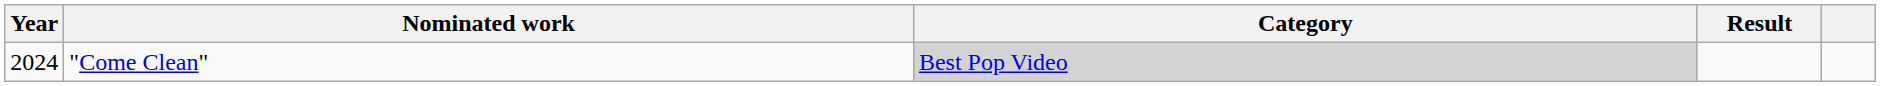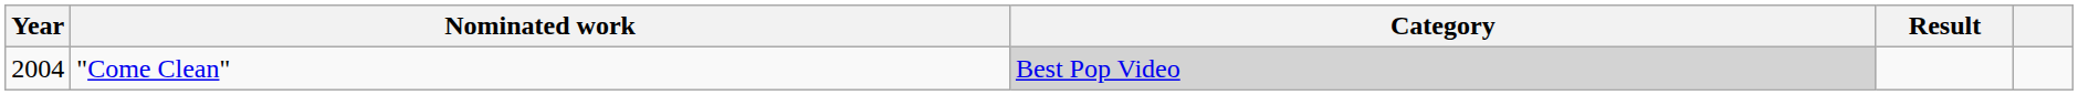 <table class="wikitable sortable">
 <tr>
 <th scope="col" style="width:1em;">Year</th>
 <th scope="col" style="width:39em;">Nominated work</th>
 <th scope="col" style="width:36em;">Category</th>
 <th scope="col" style="width:5em;">Result</th>
 <th scope="col" style="width:2em;" class="unsortable"></th>
 </tr>
 <tr>
-<td>2024</td>
+<td>2004</td>
 <td>"<a href='#'>Come Clean</a>"</td>
 <td style="background: lightgrey;"><a href='#'>Best Pop Video</a></td>
 <td></td>
 <td style="text-align:center;"></td>
 </tr>
 </table>
